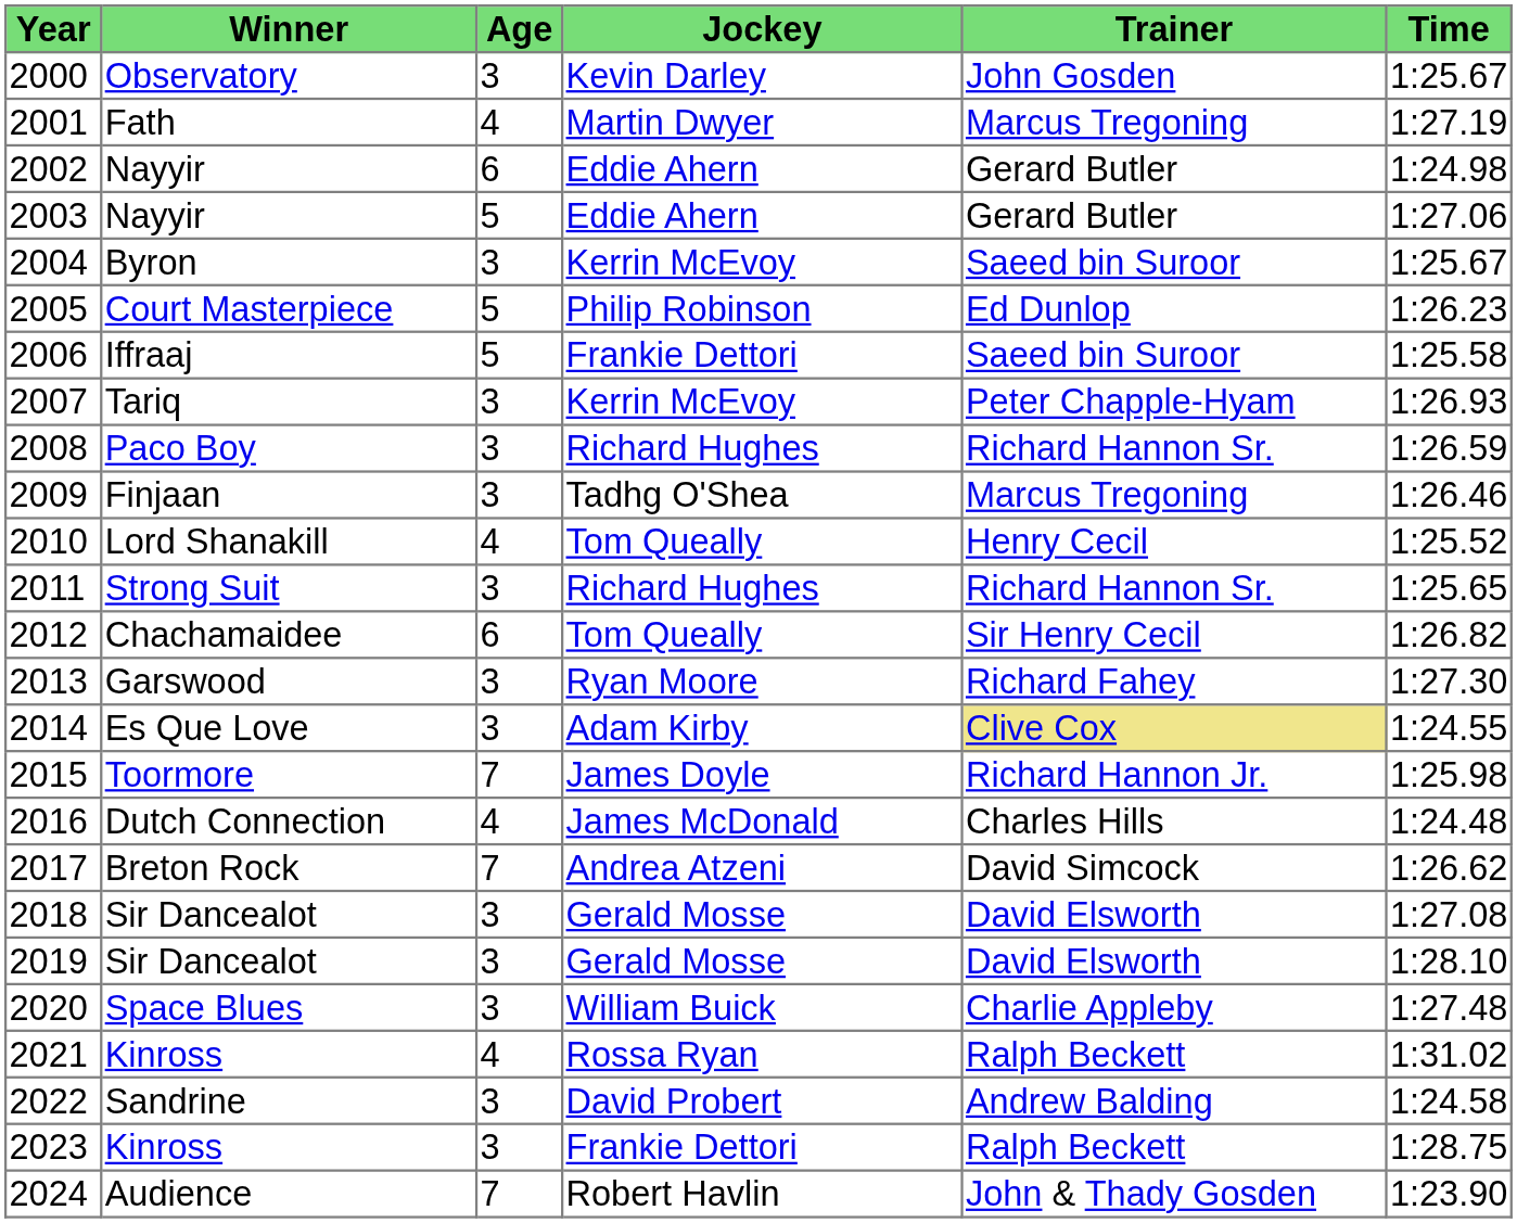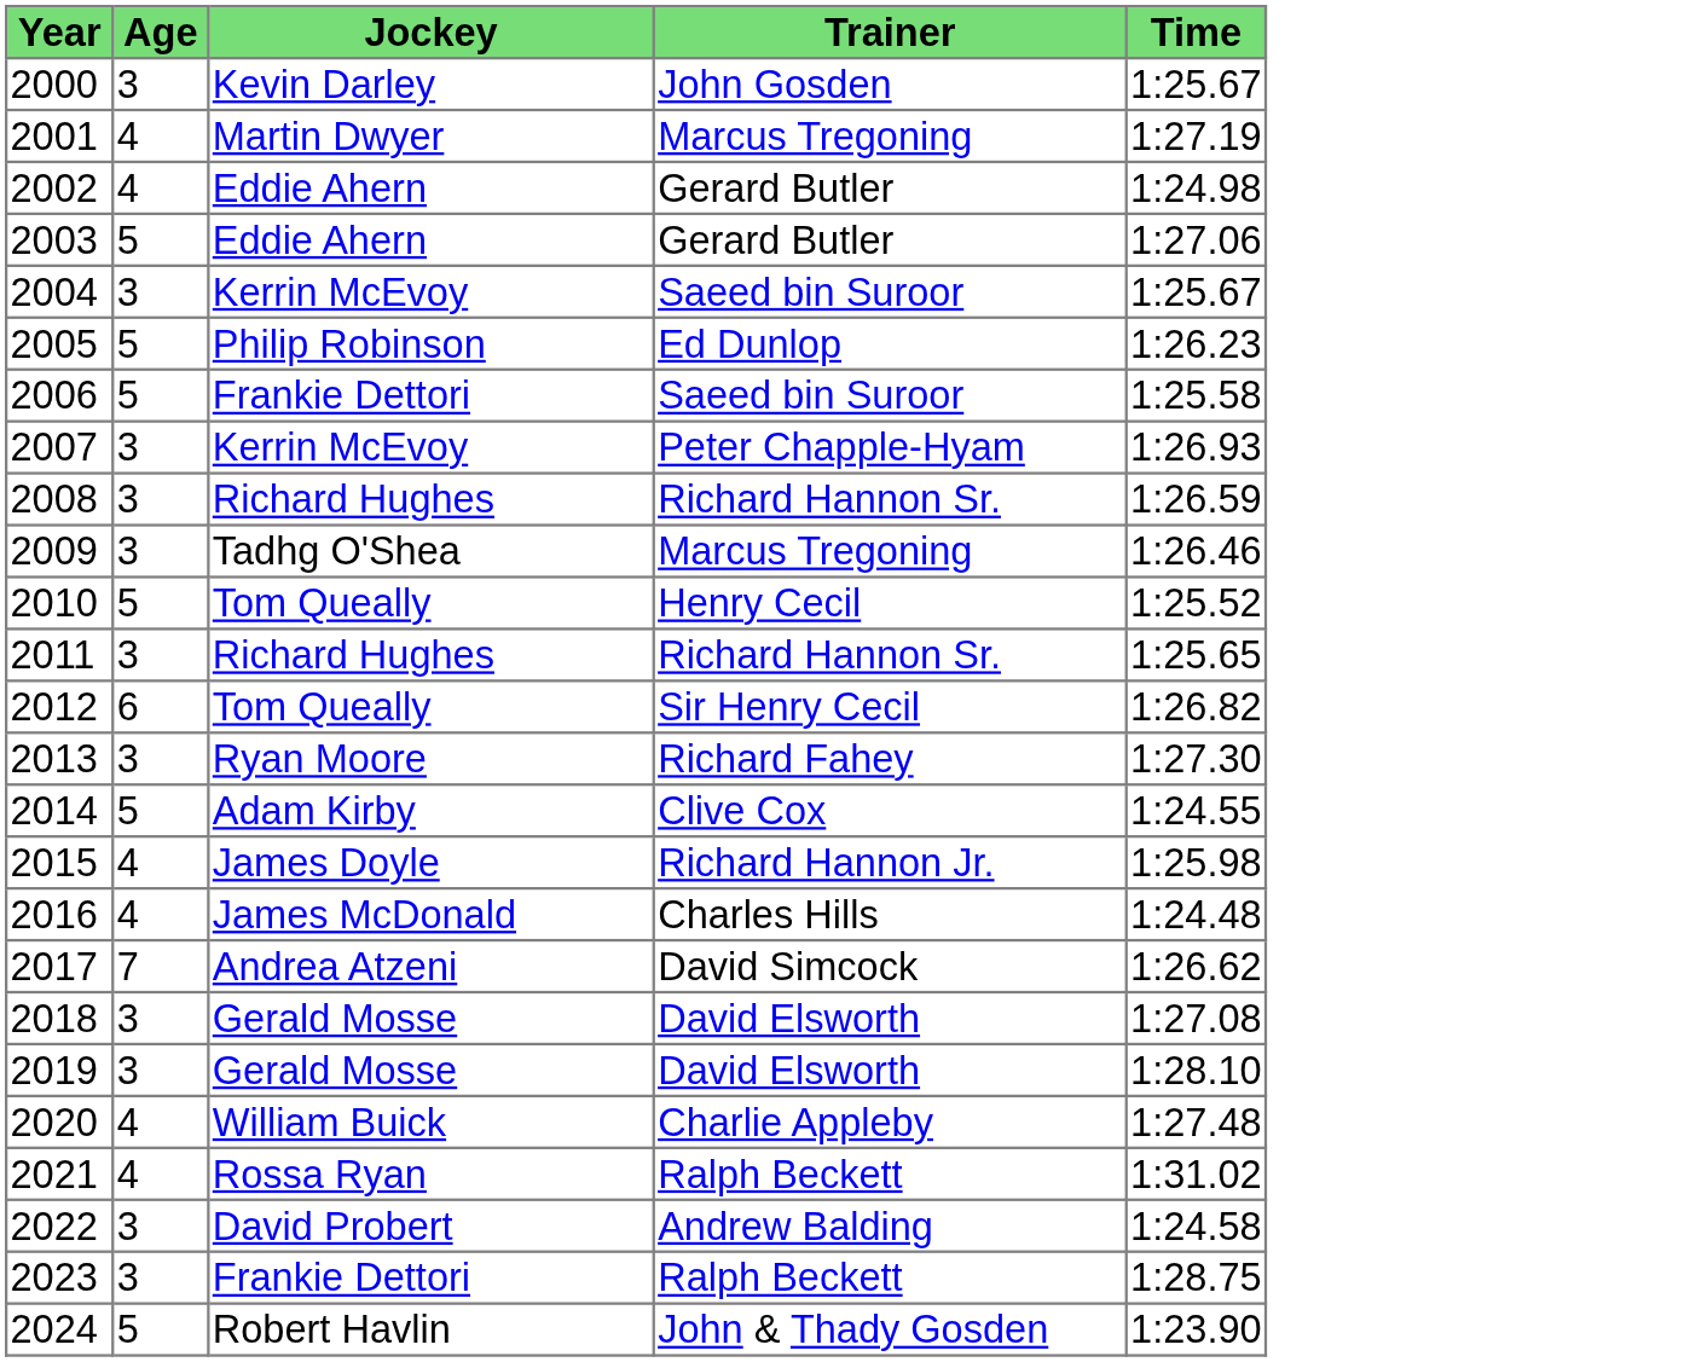 <table class = "sortable" | border="1" style="border-collapse: collapse; font-size:90%">
 <tr bgcolor="#77dd77" align="center">
 <th width="36px"><strong>Year</strong><br></th>
-<th width="150px"><strong>Winner</strong><br></th>
 <th width="32px"><strong>Age</strong><br></th>
 <th width="160px"><strong>Jockey</strong><br></th>
 <th width="170px"><strong>Trainer</strong><br></th>
 <th><strong>Time</strong><br></th>
 </tr>
 <tr>
 <td>2000</td>
-<td><a href='#'>Observatory</a></td>
 <td>3</td>
 <td><a href='#'>Kevin Darley</a></td>
 <td><a href='#'>John Gosden</a></td>
 <td>1:25.67</td>
 </tr>
 <tr>
 <td>2001</td>
-<td>Fath</td>
 <td>4</td>
 <td><a href='#'>Martin Dwyer</a></td>
 <td><a href='#'>Marcus Tregoning</a></td>
 <td>1:27.19</td>
 </tr>
 <tr>
 <td>2002</td>
-<td>Nayyir</td>
-<td>6</td>
+<td>4</td>
 <td><a href='#'>Eddie Ahern</a></td>
 <td>Gerard Butler</td>
 <td>1:24.98</td>
 </tr>
 <tr>
 <td>2003</td>
-<td>Nayyir</td>
 <td>5</td>
 <td><a href='#'>Eddie Ahern</a></td>
 <td>Gerard Butler</td>
 <td>1:27.06</td>
 </tr>
 <tr>
 <td>2004</td>
-<td>Byron</td>
 <td>3</td>
 <td><a href='#'>Kerrin McEvoy</a></td>
 <td><a href='#'>Saeed bin Suroor</a></td>
 <td>1:25.67</td>
 </tr>
 <tr>
 <td>2005</td>
-<td><a href='#'>Court Masterpiece</a></td>
 <td>5</td>
 <td><a href='#'>Philip Robinson</a></td>
 <td><a href='#'>Ed Dunlop</a></td>
 <td>1:26.23</td>
 </tr>
 <tr>
 <td>2006</td>
-<td>Iffraaj</td>
 <td>5</td>
 <td><a href='#'>Frankie Dettori</a></td>
 <td><a href='#'>Saeed bin Suroor</a></td>
 <td>1:25.58</td>
 </tr>
 <tr>
 <td>2007</td>
-<td>Tariq</td>
 <td>3</td>
 <td><a href='#'>Kerrin McEvoy</a></td>
 <td><a href='#'>Peter Chapple-Hyam</a></td>
 <td>1:26.93</td>
 </tr>
 <tr>
 <td>2008</td>
-<td><a href='#'>Paco Boy</a></td>
 <td>3</td>
 <td><a href='#'>Richard Hughes</a></td>
 <td><a href='#'>Richard Hannon Sr.</a></td>
 <td>1:26.59</td>
 </tr>
 <tr>
 <td>2009</td>
-<td>Finjaan</td>
 <td>3</td>
 <td>Tadhg O'Shea</td>
 <td><a href='#'>Marcus Tregoning</a></td>
 <td>1:26.46</td>
 </tr>
 <tr>
 <td>2010</td>
-<td>Lord Shanakill</td>
-<td>4</td>
+<td>5</td>
 <td><a href='#'>Tom Queally</a></td>
 <td><a href='#'>Henry Cecil</a></td>
 <td>1:25.52</td>
 </tr>
 <tr>
 <td>2011</td>
-<td><a href='#'>Strong Suit</a></td>
 <td>3</td>
 <td><a href='#'>Richard Hughes</a></td>
 <td><a href='#'>Richard Hannon Sr.</a></td>
 <td>1:25.65</td>
 </tr>
 <tr>
 <td>2012</td>
-<td>Chachamaidee</td>
 <td>6</td>
 <td><a href='#'>Tom Queally</a></td>
 <td><a href='#'>Sir Henry Cecil</a></td>
 <td>1:26.82</td>
 </tr>
 <tr>
 <td>2013</td>
-<td>Garswood</td>
 <td>3</td>
 <td><a href='#'>Ryan Moore</a></td>
 <td><a href='#'>Richard Fahey</a></td>
 <td>1:27.30</td>
 </tr>
 <tr>
 <td>2014</td>
-<td>Es Que Love</td>
-<td>3</td>
+<td>5</td>
 <td><a href='#'>Adam Kirby</a></td>
-<td style="background: khaki;"><a href='#'>Clive Cox</a></td>
+<td><a href='#'>Clive Cox</a></td>
 <td>1:24.55</td>
 </tr>
 <tr>
 <td>2015</td>
-<td><a href='#'>Toormore</a></td>
-<td>7</td>
+<td>4</td>
 <td><a href='#'>James Doyle</a></td>
 <td><a href='#'>Richard Hannon Jr.</a></td>
 <td>1:25.98</td>
 </tr>
 <tr>
 <td>2016</td>
-<td>Dutch Connection</td>
 <td>4</td>
 <td><a href='#'>James McDonald</a></td>
 <td>Charles Hills</td>
 <td>1:24.48</td>
 </tr>
 <tr>
 <td>2017</td>
-<td>Breton Rock</td>
 <td>7</td>
 <td><a href='#'>Andrea Atzeni</a></td>
 <td>David Simcock</td>
 <td>1:26.62</td>
 </tr>
 <tr>
 <td>2018</td>
-<td>Sir Dancealot</td>
 <td>3</td>
 <td><a href='#'>Gerald Mosse</a></td>
 <td><a href='#'>David Elsworth</a></td>
 <td>1:27.08</td>
 </tr>
 <tr>
 <td>2019</td>
-<td>Sir Dancealot</td>
 <td>3</td>
 <td><a href='#'>Gerald Mosse</a></td>
 <td><a href='#'>David Elsworth</a></td>
 <td>1:28.10</td>
 </tr>
 <tr>
 <td>2020</td>
-<td><a href='#'>Space Blues</a></td>
-<td>3</td>
+<td>4</td>
 <td><a href='#'>William Buick</a></td>
 <td><a href='#'>Charlie Appleby</a></td>
 <td>1:27.48</td>
 </tr>
 <tr>
 <td>2021</td>
-<td><a href='#'>Kinross</a></td>
 <td>4</td>
 <td><a href='#'>Rossa Ryan</a></td>
 <td><a href='#'>Ralph Beckett</a></td>
 <td>1:31.02</td>
 </tr>
 <tr>
 <td>2022</td>
-<td>Sandrine</td>
 <td>3</td>
 <td><a href='#'>David Probert</a></td>
 <td><a href='#'>Andrew Balding</a></td>
 <td>1:24.58</td>
 </tr>
 <tr>
 <td>2023</td>
-<td><a href='#'>Kinross</a></td>
 <td>3</td>
 <td><a href='#'>Frankie Dettori</a></td>
 <td><a href='#'>Ralph Beckett</a></td>
 <td>1:28.75</td>
 </tr>
 <tr>
 <td>2024</td>
-<td>Audience</td>
-<td>7</td>
+<td>5</td>
 <td>Robert Havlin</td>
 <td><a href='#'>John</a> & <a href='#'>Thady Gosden</a></td>
 <td>1:23.90</td>
 </tr>
 </table>
